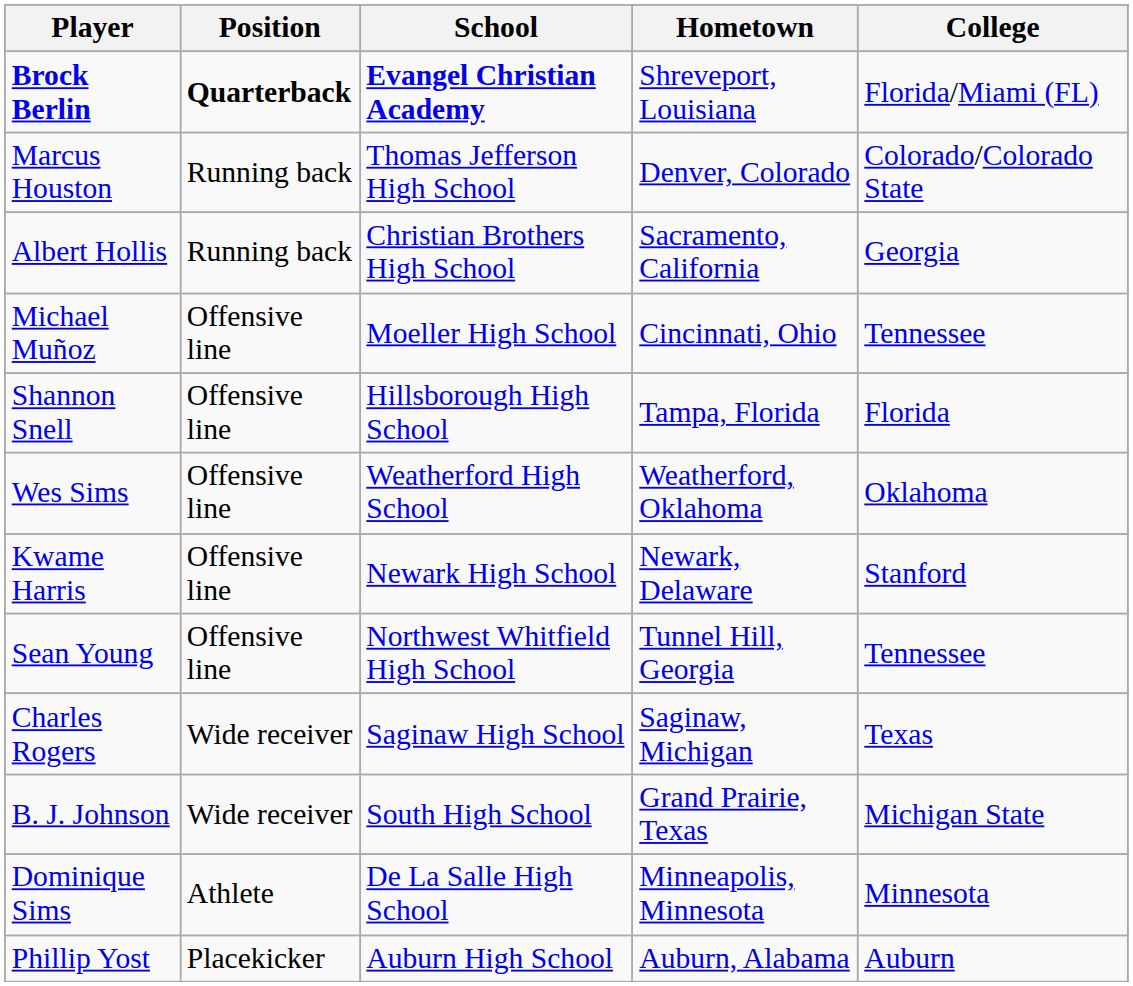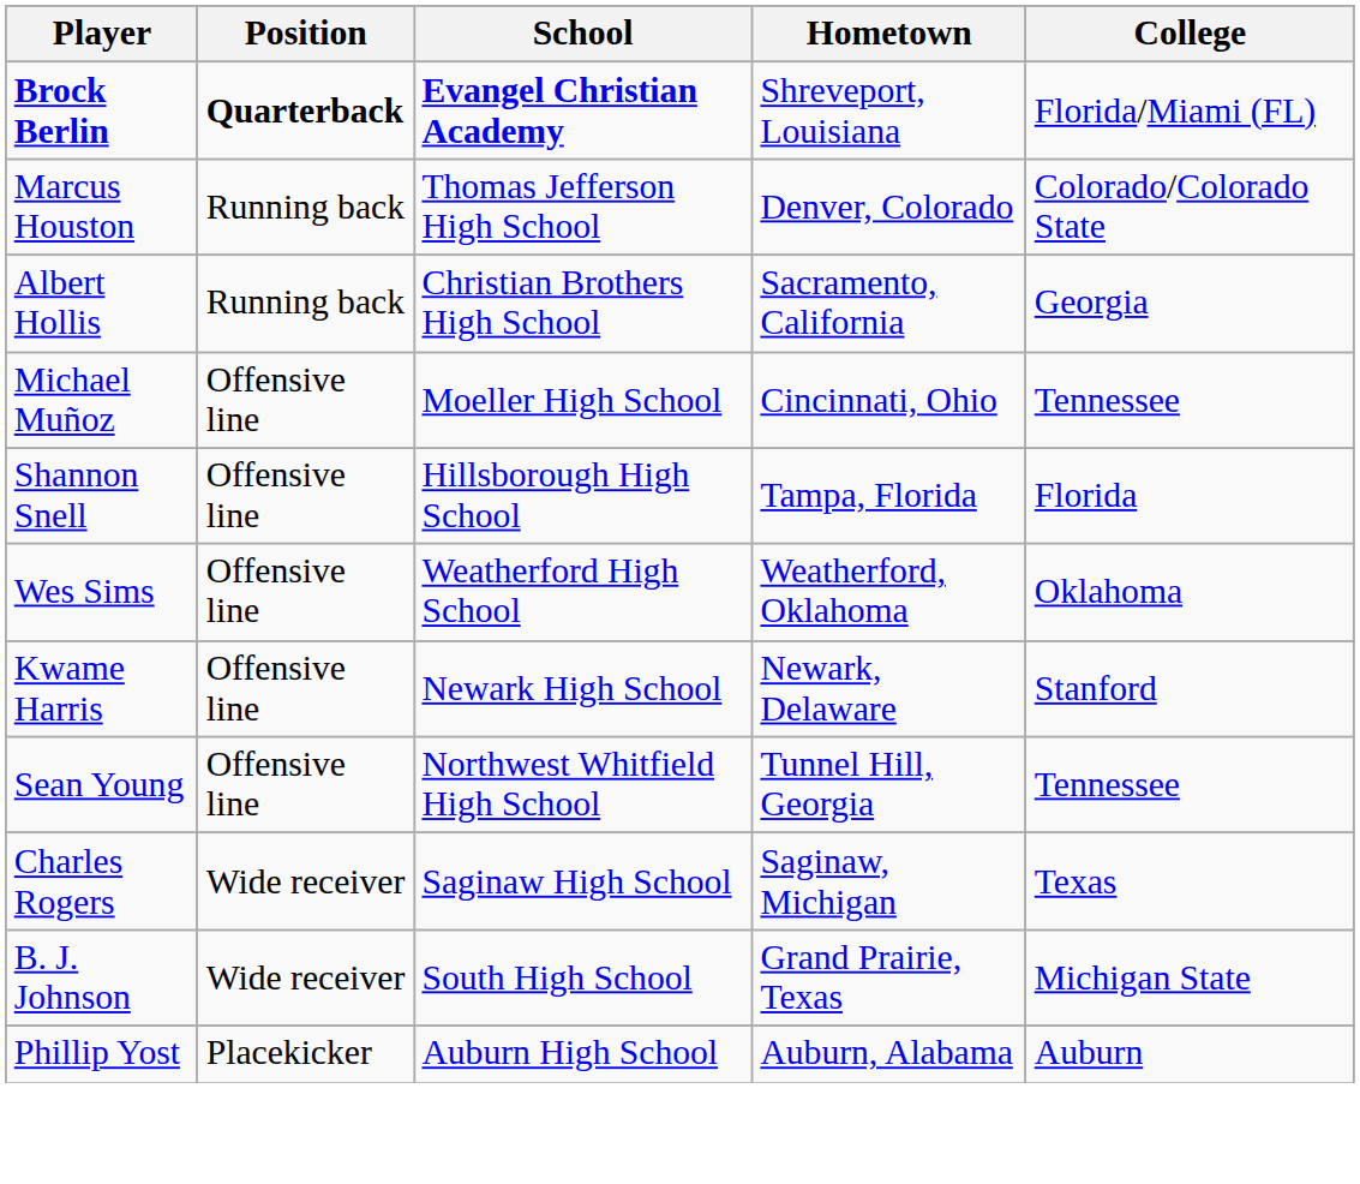 <table class="wikitable">
 <tr>
 <th>Player</th>
 <th>Position</th>
 <th>School</th>
 <th>Hometown</th>
 <th>College</th>
 </tr>
 <tr>
 <td><strong><a href='#'>Brock Berlin</a></strong></td>
 <td><strong>Quarterback</strong></td>
 <td><strong><a href='#'>Evangel Christian Academy</a></strong></td>
 <td><a href='#'>Shreveport, Louisiana</a></td>
 <td><a href='#'>Florida</a>/<a href='#'>Miami (FL)</a></td>
 </tr>
 <tr>
 <td><a href='#'>Marcus Houston</a></td>
 <td>Running back</td>
 <td><a href='#'>Thomas Jefferson High School</a></td>
 <td><a href='#'>Denver, Colorado</a></td>
 <td><a href='#'>Colorado</a>/<a href='#'>Colorado State</a></td>
 </tr>
 <tr>
 <td><a href='#'>Albert Hollis</a></td>
 <td>Running back</td>
 <td><a href='#'>Christian Brothers High School</a></td>
 <td><a href='#'>Sacramento, California</a></td>
 <td><a href='#'>Georgia</a></td>
 </tr>
 <tr>
 <td><a href='#'>Michael Muñoz</a></td>
 <td>Offensive line</td>
 <td><a href='#'>Moeller High School</a></td>
 <td><a href='#'>Cincinnati, Ohio</a></td>
 <td><a href='#'>Tennessee</a></td>
 </tr>
 <tr>
 <td><a href='#'>Shannon Snell</a></td>
 <td>Offensive line</td>
 <td><a href='#'>Hillsborough High School</a></td>
 <td><a href='#'>Tampa, Florida</a></td>
 <td><a href='#'>Florida</a></td>
 </tr>
 <tr>
 <td><a href='#'>Wes Sims</a></td>
 <td>Offensive line</td>
 <td><a href='#'>Weatherford High School</a></td>
 <td><a href='#'>Weatherford, Oklahoma</a></td>
 <td><a href='#'>Oklahoma</a></td>
 </tr>
 <tr>
 <td><a href='#'>Kwame Harris</a></td>
 <td>Offensive line</td>
 <td><a href='#'>Newark High School</a></td>
 <td><a href='#'>Newark, Delaware</a></td>
 <td><a href='#'>Stanford</a></td>
 </tr>
 <tr>
 <td><a href='#'>Sean Young</a></td>
 <td>Offensive line</td>
 <td><a href='#'>Northwest Whitfield High School</a></td>
 <td><a href='#'>Tunnel Hill, Georgia</a></td>
 <td><a href='#'>Tennessee</a></td>
 </tr>
 <tr>
 <td><a href='#'>Charles Rogers</a></td>
 <td>Wide receiver</td>
 <td><a href='#'>Saginaw High School</a></td>
 <td><a href='#'>Saginaw, Michigan</a></td>
 <td><a href='#'>Texas</a></td>
 </tr>
 <tr>
 <td><a href='#'>B. J. Johnson</a></td>
 <td>Wide receiver</td>
 <td><a href='#'>South High School</a></td>
 <td><a href='#'>Grand Prairie, Texas</a></td>
 <td><a href='#'>Michigan State</a></td>
 </tr>
 <tr>
-<td><a href='#'>Dominique Sims</a></td>
-<td>Athlete</td>
-<td><a href='#'>De La Salle High School</a></td>
-<td><a href='#'>Minneapolis, Minnesota</a></td>
-<td><a href='#'>Minnesota</a></td>
-</tr>
-<tr>
 <td><a href='#'>Phillip Yost</a></td>
 <td>Placekicker</td>
 <td><a href='#'>Auburn High School</a></td>
 <td><a href='#'>Auburn, Alabama</a></td>
 <td><a href='#'>Auburn</a></td>
 </tr>
 </table>
